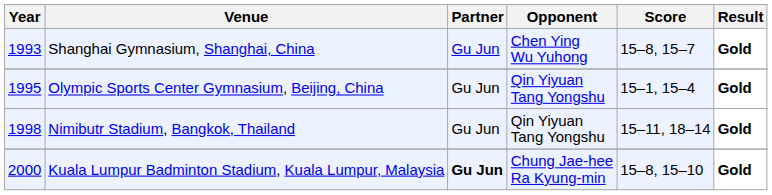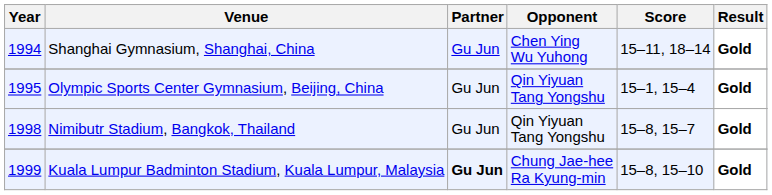 <table class="sortable wikitable" style="font-size: 90%;">
 <tr>
 <th>Year</th>
 <th>Venue</th>
 <th>Partner</th>
 <th>Opponent</th>
 <th>Score</th>
 <th>Result</th>
 </tr>
 <tr style="background:#ECF2FF">
-<td align="center"><a href='#'>1993</a></td>
+<td align="center"><a href='#'>1994</a></td>
 <td align="left">Shanghai Gymnasium, <a href='#'>Shanghai, China</a></td>
 <td align="left"> <a href='#'>Gu Jun</a></td>
 <td align="left"> <a href='#'>Chen Ying</a> <br>  <a href='#'>Wu Yuhong</a></td>
-<td align="left">15–8, 15–7</td>
+<td align="left">15–11, 18–14</td>
 <td style="text-align:left; background:white"> <strong>Gold</strong></td>
 </tr>
 <tr>
 </tr>
 <tr style="background:#ECF2FF">
 <td align="center"><a href='#'>1995</a></td>
 <td align="left"><a href='#'>Olympic Sports Center Gymnasium</a>, <a href='#'>Beijing, China</a></td>
 <td align="left"> Gu Jun</td>
 <td align="left"> <a href='#'>Qin Yiyuan</a> <br>  <a href='#'>Tang Yongshu</a></td>
 <td align="left">15–1, 15–4</td>
 <td style="text-align:left; background:white"> <strong>Gold</strong></td>
 </tr>
 <tr>
 </tr>
 <tr style="background:#ECF2FF">
 <td align="center"><a href='#'>1998</a></td>
 <td align="left"><a href='#'>Nimibutr Stadium</a>, <a href='#'>Bangkok, Thailand</a></td>
 <td align="left"> Gu Jun</td>
 <td align="left"> Qin Yiyuan <br>  Tang Yongshu</td>
-<td align="left">15–11, 18–14</td>
+<td align="left">15–8, 15–7</td>
 <td style="text-align:left; background:white"> <strong>Gold</strong></td>
 </tr>
 <tr>
 </tr>
 <tr style="background:#ECF2FF">
-<td align="center"><a href='#'>2000</a></td>
+<td align="center"><a href='#'>1999</a></td>
 <td align="left"><a href='#'>Kuala Lumpur Badminton Stadium</a>, <a href='#'>Kuala Lumpur, Malaysia</a></td>
 <td align="left"><strong> Gu Jun</strong></td>
 <td align="left"> <a href='#'>Chung Jae-hee</a> <br>  <a href='#'>Ra Kyung-min</a></td>
 <td align="left">15–8, 15–10</td>
 <td style="text-align:left; background:white"> <strong>Gold</strong></td>
 </tr>
 </table>
